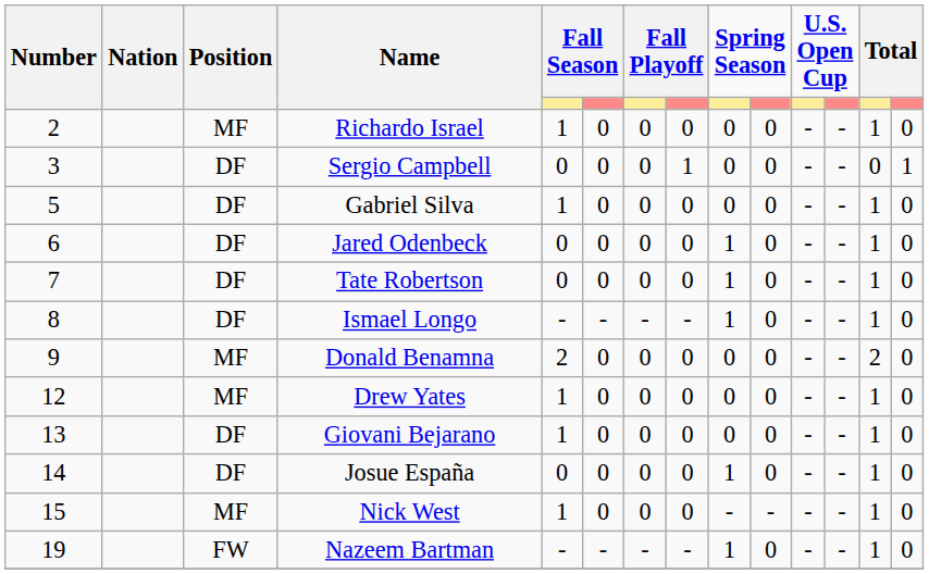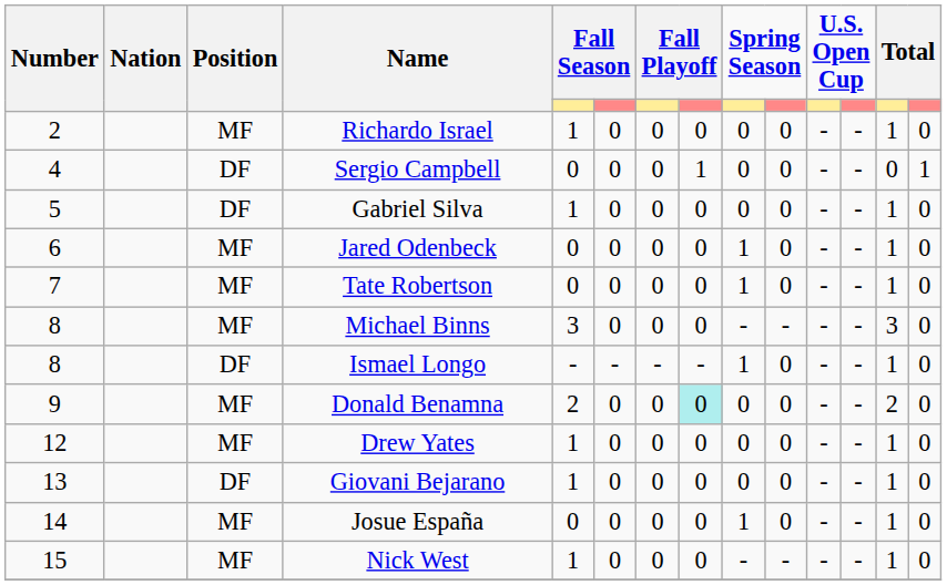 <table class="wikitable" style="text-align:center;">
 <tr>
 <th rowspan="2" style="width:10%; text-align:center;"><strong>Number</strong></th>
 <th rowspan="2" style="width:5%; text-align:center;"><strong>Nation</strong></th>
 <th rowspan="2" style="width:5%; text-align:center;"><strong>Position</strong></th>
 <th rowspan="2" style="width:30%; text-align:center;"><strong>Name</strong></th>
 <th colspan="2" style="text-align:center;"><strong><a href='#'>Fall Season</a></strong></th>
 <th colspan="2" style="text-align:center;"><strong><a href='#'>Fall Playoff</a></strong></th>
 <td colspan="2" style="text-align:center;"><strong><a href='#'>Spring Season</a></strong></td>
 <td colspan="2" style="text-align:center;"><strong><a href='#'>U.S. Open Cup</a></strong></td>
 <th colspan="2" style="text-align:center;"><strong>Total</strong></th>
 </tr>
 <tr>
 <th style="width:60px; background:#fe9;"></th>
 <th style="width:60px; background:#ff8888;"></th>
 <th style="width:60px; background:#fe9;"></th>
 <th style="width:60px; background:#ff8888;"></th>
 <th style="width:60px; background:#fe9;"></th>
 <th style="width:60px; background:#ff8888;"></th>
 <th style="width:60px; background:#fe9;"></th>
 <th style="width:60px; background:#ff8888;"></th>
 <th style="width:60px; background:#fe9;"></th>
 <th style="width:60px; background:#ff8888;"></th>
 </tr>
 <tr>
 <td>2</td>
 <td></td>
 <td>MF</td>
 <td><a href='#'>Richardo Israel</a></td>
 <td>1</td>
 <td>0</td>
 <td>0</td>
 <td>0</td>
 <td>0</td>
 <td>0</td>
 <td>-</td>
 <td>-</td>
 <td>1</td>
 <td>0</td>
 </tr>
 <tr>
-<td>3</td>
+<td>4</td>
 <td></td>
 <td>DF</td>
 <td><a href='#'>Sergio Campbell</a></td>
 <td>0</td>
 <td>0</td>
 <td>0</td>
 <td>1</td>
 <td>0</td>
 <td>0</td>
 <td>-</td>
 <td>-</td>
 <td>0</td>
 <td>1</td>
 </tr>
 <tr>
 <td>5</td>
 <td></td>
 <td>DF</td>
 <td>Gabriel Silva</td>
 <td>1</td>
 <td>0</td>
 <td>0</td>
 <td>0</td>
 <td>0</td>
 <td>0</td>
 <td>-</td>
 <td>-</td>
 <td>1</td>
 <td>0</td>
 </tr>
 <tr>
 <td>6</td>
 <td></td>
-<td>DF</td>
+<td>MF</td>
 <td><a href='#'>Jared Odenbeck</a></td>
 <td>0</td>
 <td>0</td>
 <td>0</td>
 <td>0</td>
 <td>1</td>
 <td>0</td>
 <td>-</td>
 <td>-</td>
 <td>1</td>
 <td>0</td>
 </tr>
 <tr>
 <td>7</td>
 <td></td>
-<td>DF</td>
+<td>MF</td>
 <td><a href='#'>Tate Robertson</a></td>
 <td>0</td>
 <td>0</td>
 <td>0</td>
 <td>0</td>
 <td>1</td>
 <td>0</td>
 <td>-</td>
 <td>-</td>
 <td>1</td>
+<td>0</td>
+</tr>
+<tr>
+<td>8</td>
+<td></td>
+<td>MF</td>
+<td><a href='#'>Michael Binns</a></td>
+<td>3</td>
+<td>0</td>
+<td>0</td>
+<td>0</td>
+<td>-</td>
+<td>-</td>
+<td>-</td>
+<td>-</td>
+<td>3</td>
 <td>0</td>
 </tr>
 <tr>
 <td>8</td>
 <td></td>
 <td>DF</td>
 <td><a href='#'>Ismael Longo</a></td>
 <td>-</td>
 <td>-</td>
 <td>-</td>
 <td>-</td>
 <td>1</td>
 <td>0</td>
 <td>-</td>
 <td>-</td>
 <td>1</td>
 <td>0</td>
 </tr>
 <tr>
 <td>9</td>
 <td></td>
 <td>MF</td>
 <td><a href='#'>Donald Benamna</a></td>
 <td>2</td>
 <td>0</td>
 <td>0</td>
-<td>0</td>
+<td style="background: paleturquoise;">0</td>
 <td>0</td>
 <td>0</td>
 <td>-</td>
 <td>-</td>
 <td>2</td>
 <td>0</td>
 </tr>
 <tr>
 <td>12</td>
 <td></td>
 <td>MF</td>
 <td><a href='#'>Drew Yates</a></td>
 <td>1</td>
 <td>0</td>
 <td>0</td>
 <td>0</td>
 <td>0</td>
 <td>0</td>
 <td>-</td>
 <td>-</td>
 <td>1</td>
 <td>0</td>
 </tr>
 <tr>
 <td>13</td>
 <td></td>
 <td>DF</td>
 <td><a href='#'>Giovani Bejarano</a></td>
 <td>1</td>
 <td>0</td>
 <td>0</td>
 <td>0</td>
 <td>0</td>
 <td>0</td>
 <td>-</td>
 <td>-</td>
 <td>1</td>
 <td>0</td>
 </tr>
 <tr>
 <td>14</td>
 <td></td>
-<td>DF</td>
+<td>MF</td>
 <td>Josue España</td>
 <td>0</td>
 <td>0</td>
 <td>0</td>
 <td>0</td>
 <td>1</td>
 <td>0</td>
 <td>-</td>
 <td>-</td>
 <td>1</td>
 <td>0</td>
 </tr>
 <tr>
 <td>15</td>
 <td></td>
 <td>MF</td>
 <td><a href='#'>Nick West</a></td>
 <td>1</td>
 <td>0</td>
 <td>0</td>
 <td>0</td>
 <td>-</td>
 <td>-</td>
 <td>-</td>
 <td>-</td>
 <td>1</td>
 <td>0</td>
 </tr>
 <tr>
-<td>19</td>
-<td></td>
-<td>FW</td>
-<td><a href='#'>Nazeem Bartman</a></td>
-<td>-</td>
-<td>-</td>
-<td>-</td>
-<td>-</td>
-<td>1</td>
-<td>0</td>
-<td>-</td>
-<td>-</td>
-<td>1</td>
-<td>0</td>
-</tr>
-<tr>
 </tr>
 </table>
